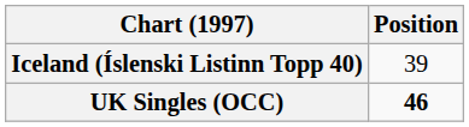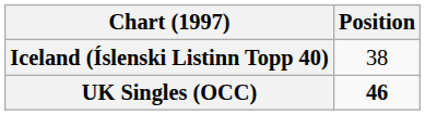 <table class="wikitable plainrowheaders" style="text-align:center">
 <tr>
 <th scope="col">Chart (1997)</th>
 <th scope="col">Position</th>
 </tr>
 <tr>
 <th scope="row">Iceland (Íslenski Listinn Topp 40)</th>
-<td>39</td>
+<td>38</td>
 </tr>
 <tr>
 <th scope="row">UK Singles (OCC)</th>
 <td><strong>46</strong></td>
 </tr>
 </table>
